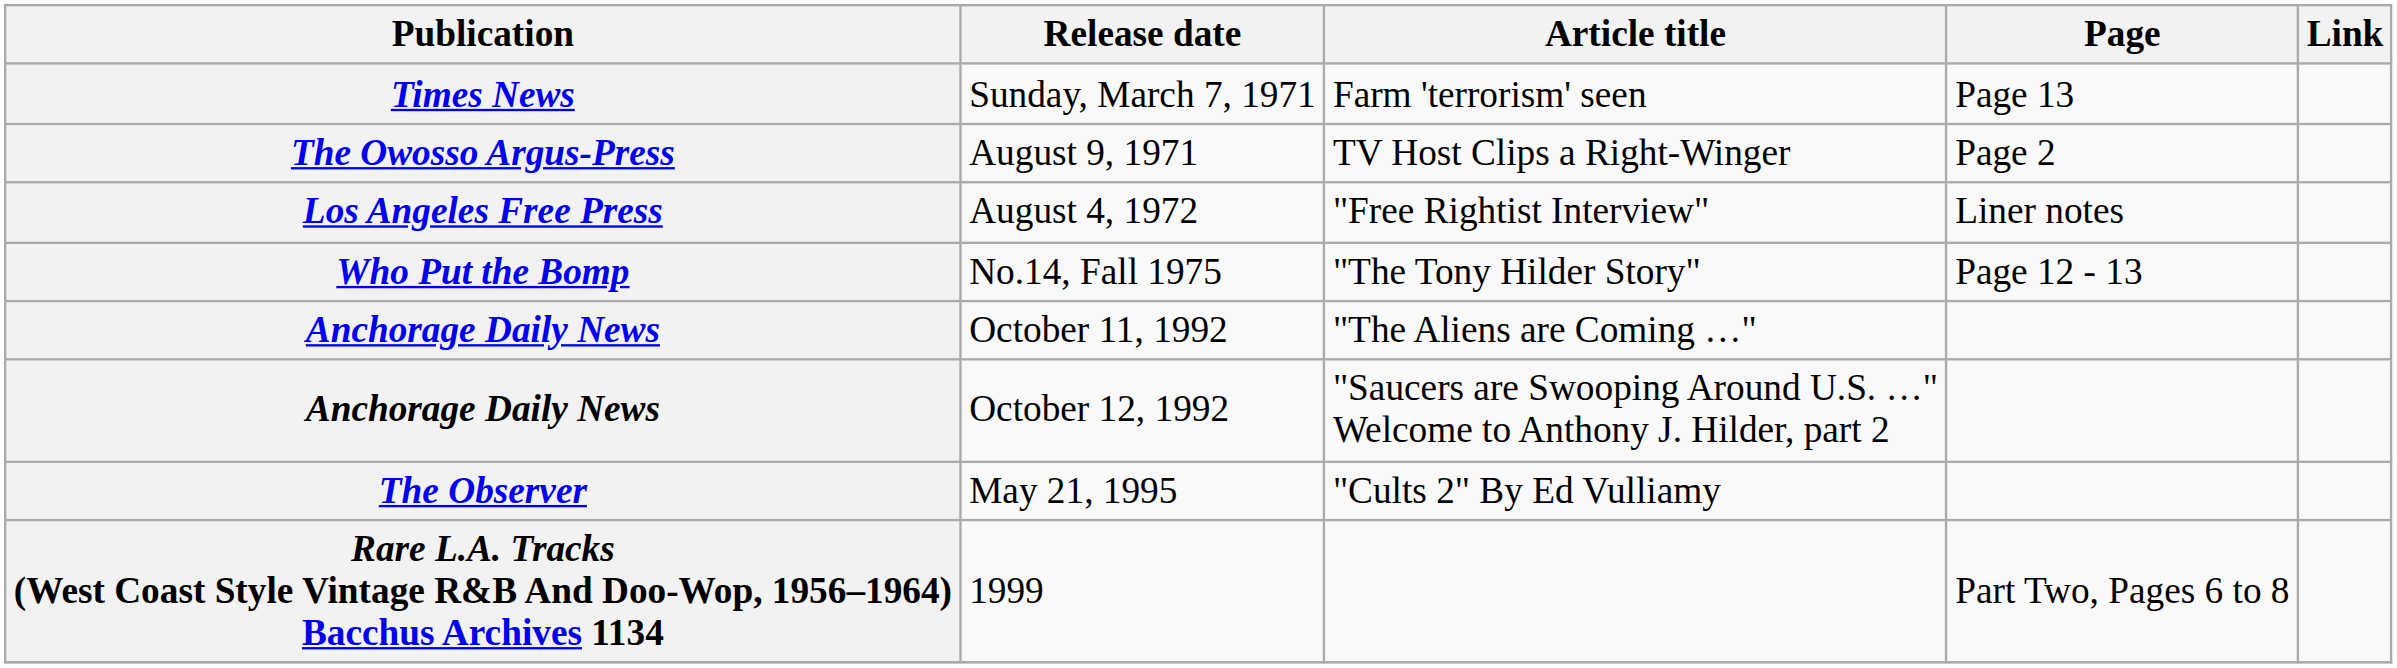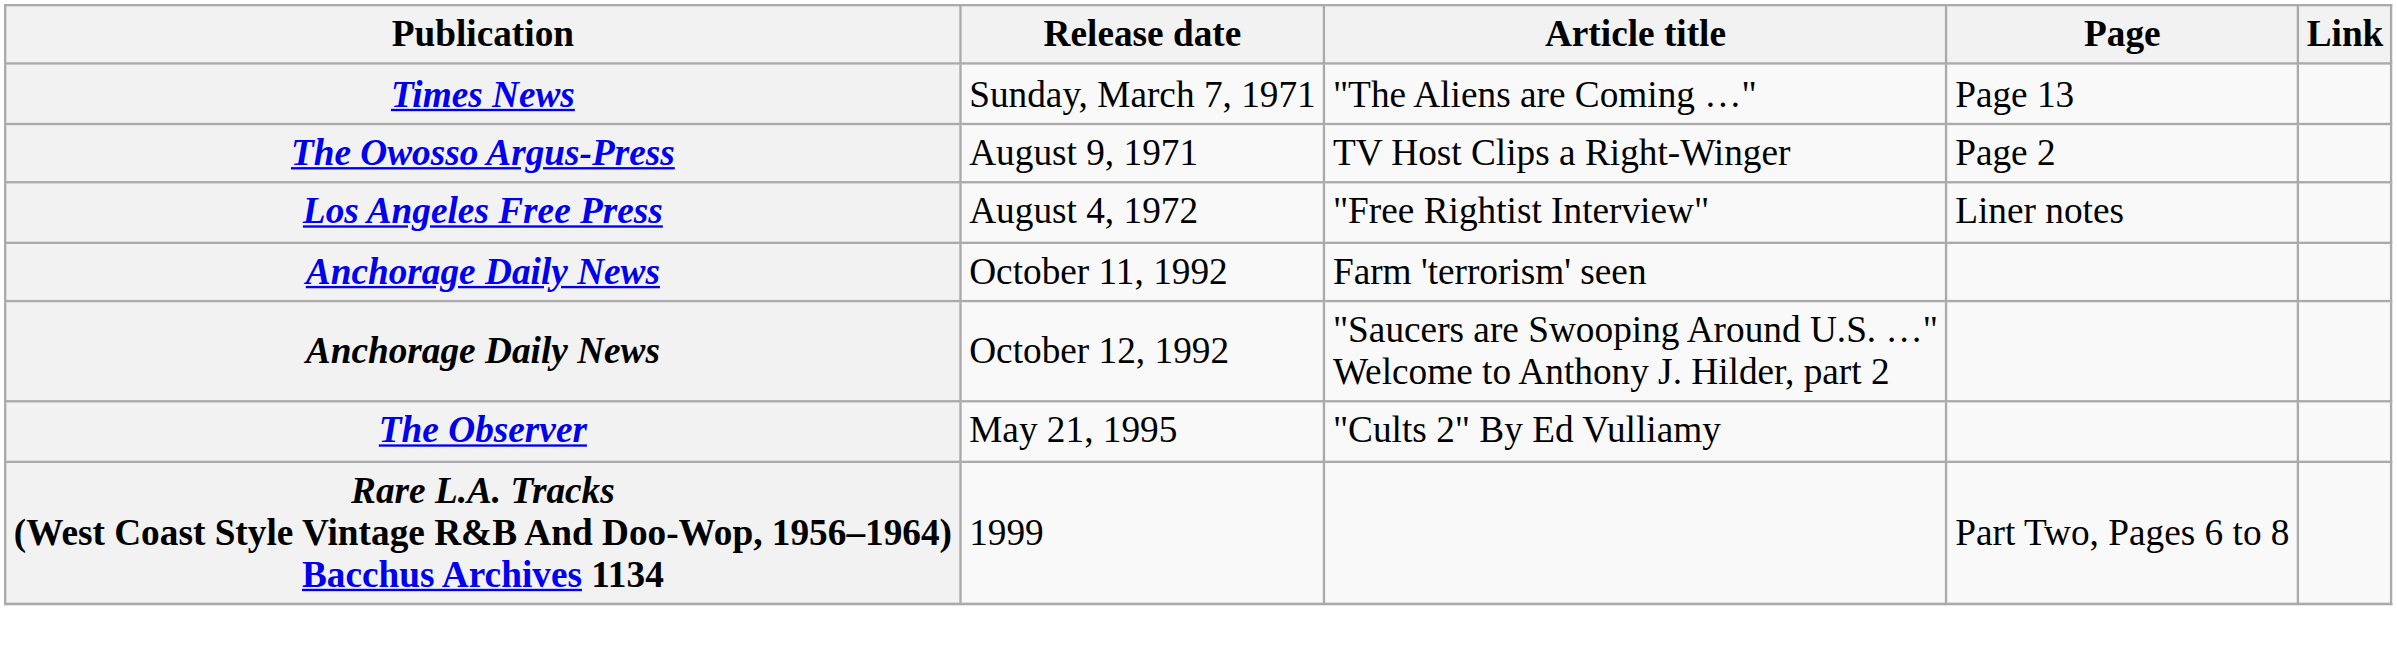 <table class="wikitable plainrowheaders sortable">
 <tr>
 <th scope="col">Publication</th>
 <th scope="col">Release date</th>
 <th scope="col">Article title</th>
 <th scope="col">Page</th>
 <th scope="col">Link</th>
 </tr>
 <tr>
 <th scope="row"><em><a href='#'>Times News</a></em></th>
 <td>Sunday, March 7, 1971</td>
-<td>Farm 'terrorism' seen</td>
+<td>"The Aliens are Coming …"</td>
 <td>Page 13</td>
 <td></td>
 </tr>
 <tr>
 <th scope="row"><em><a href='#'>The Owosso Argus-Press</a></em></th>
 <td>August 9, 1971</td>
 <td>TV Host Clips a Right-Winger</td>
 <td>Page 2</td>
 <td></td>
 </tr>
 <tr>
 <th scope="row"><em><a href='#'>Los Angeles Free Press</a></em></th>
 <td>August 4, 1972</td>
 <td>"Free Rightist Interview"</td>
 <td>Liner notes</td>
 <td></td>
 </tr>
 <tr>
-<th scope="row"><em><a href='#'>Who Put the Bomp</a></em></th>
-<td>No.14, Fall 1975</td>
-<td>"The Tony Hilder Story"</td>
-<td>Page 12 - 13</td>
-<td></td>
-</tr>
-<tr>
 <th scope="row"><em><a href='#'>Anchorage Daily News</a></em></th>
 <td>October 11, 1992</td>
-<td>"The Aliens are Coming …"</td>
+<td>Farm 'terrorism' seen</td>
 <td></td>
 <td></td>
 </tr>
 <tr>
 <th scope="row"><em>Anchorage Daily News</em></th>
 <td>October 12, 1992</td>
 <td>"Saucers are Swooping Around U.S. …"<br>Welcome to Anthony J. Hilder, part 2</td>
 <td></td>
 <td></td>
 </tr>
 <tr>
 <th scope="row"><em><a href='#'>The Observer</a></em></th>
 <td>May 21, 1995</td>
 <td>"Cults 2" By Ed Vulliamy</td>
 <td></td>
 <td></td>
 </tr>
 <tr>
 <th scope="row"><em>Rare L.A. Tracks</em><br>(West Coast Style Vintage R&B And Doo-Wop, 1956–1964)<br><a href='#'>Bacchus Archives</a> 1134</th>
 <td>1999</td>
 <td></td>
 <td>Part Two, Pages 6 to 8</td>
 <td></td>
 </tr>
 <tr>
 </tr>
 </table>
